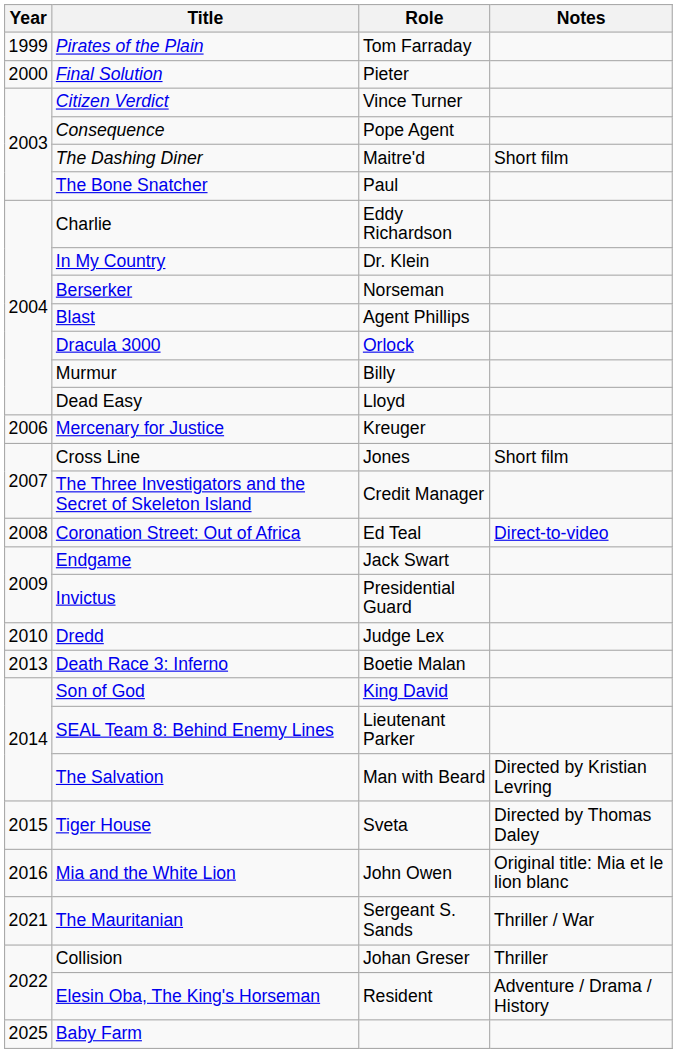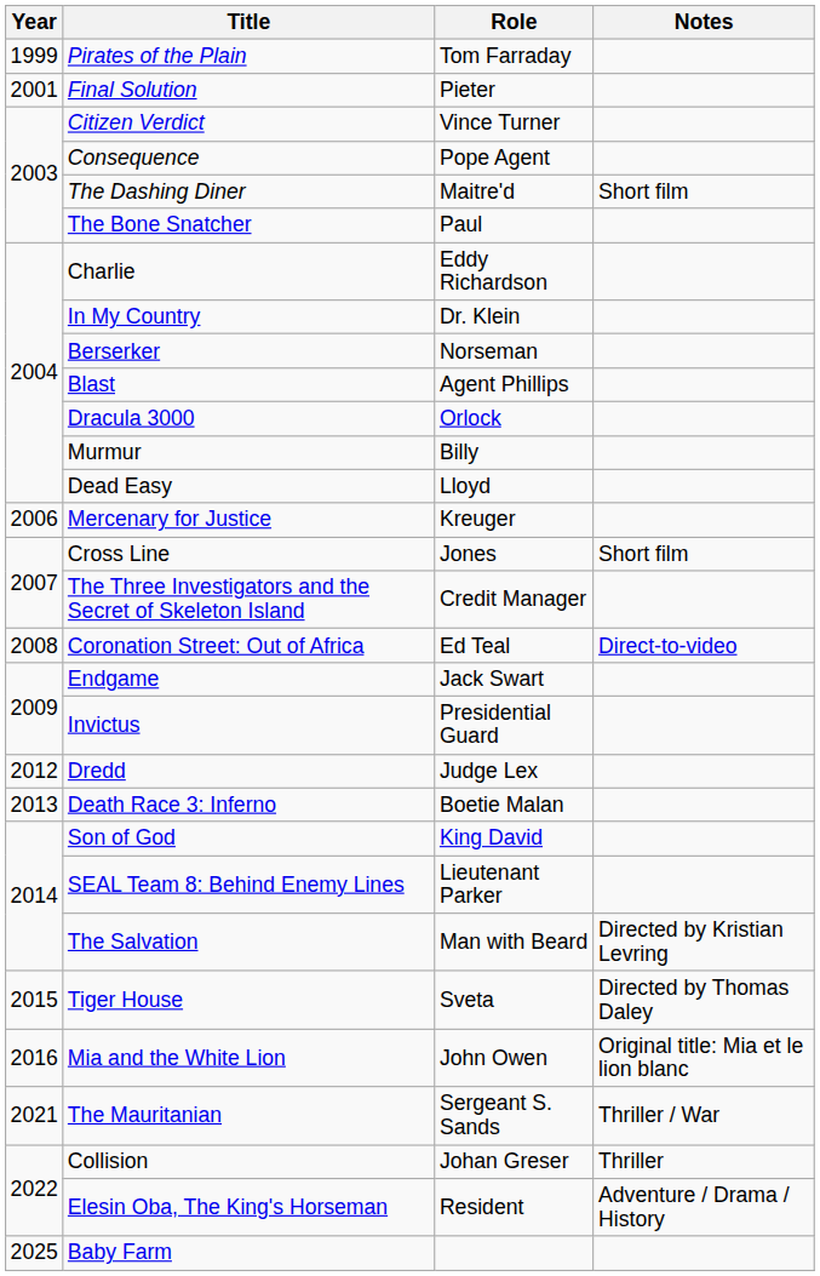 <table class="wikitable sortable">
 <tr>
 <th>Year</th>
 <th>Title</th>
 <th>Role</th>
 <th class="unsortable">Notes</th>
 </tr>
 <tr>
 <td>1999</td>
 <td><em><a href='#'>Pirates of the Plain</a></em></td>
 <td>Tom Farraday</td>
 <td></td>
 </tr>
 <tr>
-<td>2000</td>
+<td>2001</td>
 <td><em><a href='#'>Final Solution</a></em></td>
 <td>Pieter</td>
 <td></td>
 </tr>
 <tr>
 <td rowspan="4">2003</td>
 <td><em><a href='#'>Citizen Verdict</a></em></td>
 <td>Vince Turner</td>
 <td></td>
 </tr>
 <tr>
 <td><em>Consequence</em></td>
 <td>Pope Agent</td>
 <td></td>
 </tr>
 <tr>
 <td><em>The Dashing Diner</td>
 <td>Maitre'd</td>
 <td>Short film</td>
 </tr>
 <tr>
 <td></em><a href='#'>The Bone Snatcher</a><em></td>
 <td>Paul</td>
 <td></td>
 </tr>
 <tr>
 <td rowspan="7">2004</td>
 <td></em>Charlie<em></td>
 <td>Eddy Richardson</td>
 <td></td>
 </tr>
 <tr>
 <td></em><a href='#'>In My Country</a><em></td>
 <td>Dr. Klein</td>
 <td></td>
 </tr>
 <tr>
 <td></em><a href='#'>Berserker</a><em></td>
 <td>Norseman</td>
 <td></td>
 </tr>
 <tr>
 <td></em><a href='#'>Blast</a><em></td>
 <td>Agent Phillips</td>
 <td></td>
 </tr>
 <tr>
 <td></em><a href='#'>Dracula 3000</a><em></td>
 <td><a href='#'>Orlock</a></td>
 <td></td>
 </tr>
 <tr>
 <td></em>Murmur<em></td>
 <td>Billy</td>
 <td></td>
 </tr>
 <tr>
 <td></em>Dead Easy<em></td>
 <td>Lloyd</td>
 <td></td>
 </tr>
 <tr>
 <td>2006</td>
 <td></em><a href='#'>Mercenary for Justice</a><em></td>
 <td>Kreuger</td>
 <td></td>
 </tr>
 <tr>
 <td rowspan="2">2007</td>
 <td></em>Cross Line<em></td>
 <td>Jones</td>
 <td>Short film</td>
 </tr>
 <tr>
 <td></em><a href='#'>The Three Investigators and the Secret of Skeleton Island</a><em></td>
 <td>Credit Manager</td>
 <td></td>
 </tr>
 <tr>
 <td>2008</td>
 <td></em><a href='#'>Coronation Street: Out of Africa</a><em></td>
 <td>Ed Teal</td>
 <td><a href='#'>Direct-to-video</a></td>
 </tr>
 <tr>
 <td rowspan="2">2009</td>
 <td></em><a href='#'>Endgame</a><em></td>
 <td>Jack Swart</td>
 <td></td>
 </tr>
 <tr>
 <td></em><a href='#'>Invictus</a><em></td>
 <td>Presidential Guard</td>
 <td></td>
 </tr>
 <tr>
-<td>2010</td>
+<td>2012</td>
 <td></em><a href='#'>Dredd</a><em></td>
 <td>Judge Lex</td>
 <td></td>
 </tr>
 <tr>
 <td>2013</td>
 <td></em><a href='#'>Death Race 3: Inferno</a><em></td>
 <td>Boetie Malan</td>
 <td></td>
 </tr>
 <tr>
 <td rowspan="3">2014</td>
 <td></em><a href='#'>Son of God</a><em></td>
 <td><a href='#'>King David</a></td>
 <td></td>
 </tr>
 <tr>
 <td></em><a href='#'>SEAL Team 8: Behind Enemy Lines</a><em></td>
 <td>Lieutenant Parker</td>
 <td></td>
 </tr>
 <tr>
 <td></em><a href='#'>The Salvation</a><em></td>
 <td>Man with Beard</td>
 <td>Directed by Kristian Levring</td>
 </tr>
 <tr>
 <td>2015</td>
 <td></em><a href='#'>Tiger House</a><em></td>
 <td>Sveta</td>
 <td>Directed by Thomas Daley</td>
 </tr>
 <tr>
 <td>2016</td>
 <td></em><a href='#'>Mia and the White Lion</a><em></td>
 <td>John Owen</td>
 <td>Original title: Mia et le lion blanc</td>
 </tr>
 <tr>
 <td>2021</td>
 <td></em><a href='#'>The Mauritanian</a><em></td>
 <td>Sergeant S. Sands</td>
 <td>Thriller / War</td>
 </tr>
 <tr>
 <td rowspan="2">2022</td>
 <td></em>Collision<em></td>
 <td>Johan Greser</td>
 <td>Thriller</td>
 </tr>
 <tr>
 <td></em><a href='#'>Elesin Oba, The King's Horseman</a><em></td>
 <td>Resident</td>
 <td>Adventure / Drama / History</td>
 </tr>
 <tr>
 <td>2025</td>
 <td><a href='#'>Baby Farm</a></td>
 <td></td>
 <td></td>
 </tr>
 </table>
